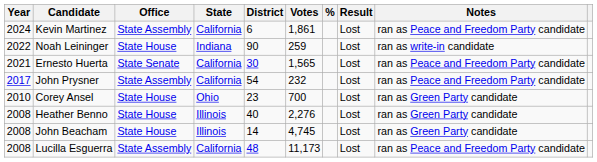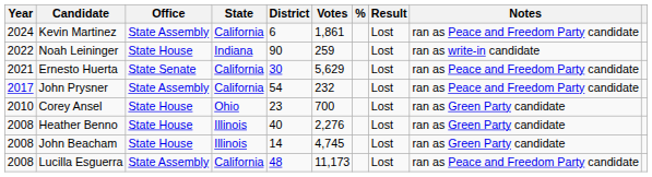 <table class="wikitable sortable" style="font-size:100%">
 <tr>
 <th>Year</th>
 <th>Candidate</th>
 <th>Office</th>
 <th>State</th>
 <th>District</th>
 <th>Votes</th>
 <th>%</th>
 <th>Result</th>
 <th>Notes</th>
 <th></th>
 </tr>
 <tr>
 <td>2024</td>
 <td>Kevin Martinez</td>
 <td><a href='#'>State Assembly</a></td>
 <td><a href='#'>California</a></td>
 <td>6</td>
 <td>1,861</td>
 <td></td>
 <td> Lost</td>
 <td>ran as <a href='#'>Peace and Freedom Party</a> candidate</td>
 <td></td>
 </tr>
 <tr>
 <td>2022</td>
 <td>Noah Leininger</td>
 <td><a href='#'>State House</a></td>
 <td><a href='#'>Indiana</a></td>
 <td>90</td>
 <td>259</td>
 <td></td>
 <td> Lost</td>
 <td>ran as <a href='#'>write-in</a> candidate</td>
 <td></td>
 </tr>
 <tr>
 <td>2021</td>
 <td>Ernesto Huerta</td>
 <td><a href='#'>State Senate</a></td>
 <td><a href='#'>California</a></td>
 <td><a href='#'>30</a></td>
-<td>1,565</td>
+<td>5,629</td>
 <td></td>
 <td> Lost</td>
 <td>ran as <a href='#'>Peace and Freedom Party</a> candidate</td>
 <td></td>
 </tr>
 <tr>
 <td><a href='#'>2017</a></td>
 <td>John Prysner</td>
 <td><a href='#'>State Assembly</a></td>
 <td><a href='#'>California</a></td>
 <td>54</td>
 <td>232</td>
 <td></td>
 <td> Lost</td>
 <td>ran as <a href='#'>Peace and Freedom Party</a> candidate</td>
 <td></td>
 </tr>
 <tr>
 <td>2010</td>
 <td>Corey Ansel</td>
 <td><a href='#'>State House</a></td>
 <td><a href='#'>Ohio</a></td>
 <td>23</td>
 <td>700</td>
 <td></td>
 <td> Lost</td>
 <td>ran as <a href='#'>Green Party</a> candidate</td>
 <td></td>
 </tr>
 <tr>
 <td>2008</td>
 <td>Heather Benno</td>
 <td><a href='#'>State House</a></td>
 <td><a href='#'>Illinois</a></td>
 <td>40</td>
 <td>2,276</td>
 <td></td>
 <td> Lost</td>
 <td>ran as <a href='#'>Green Party</a> candidate</td>
 <td></td>
 </tr>
 <tr>
 <td>2008</td>
 <td>John Beacham</td>
 <td><a href='#'>State House</a></td>
 <td><a href='#'>Illinois</a></td>
 <td>14</td>
 <td>4,745</td>
 <td></td>
 <td> Lost</td>
 <td>ran as <a href='#'>Green Party</a> candidate</td>
 <td></td>
 </tr>
 <tr>
 <td>2008</td>
 <td>Lucilla Esguerra</td>
 <td><a href='#'>State Assembly</a></td>
 <td><a href='#'>California</a></td>
 <td><a href='#'>48</a></td>
 <td>11,173</td>
 <td></td>
 <td> Lost</td>
 <td>ran as <a href='#'>Peace and Freedom Party</a> candidate</td>
 <td></td>
 </tr>
 </table>
